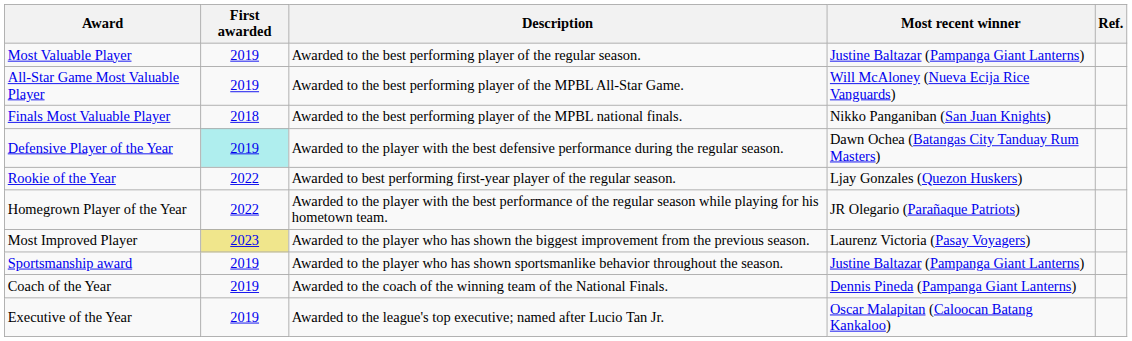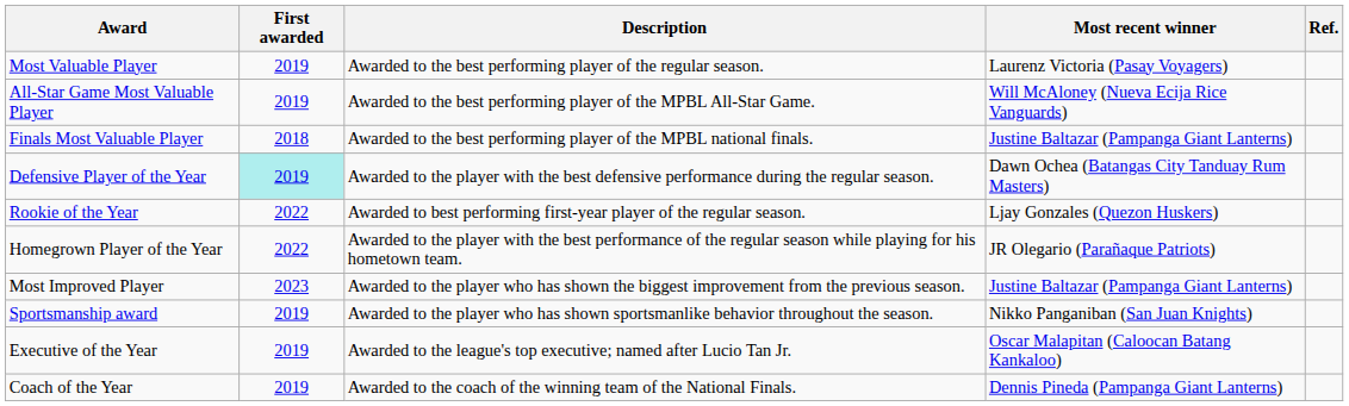 <table class="wikitable sortable">
 <tr>
 <th>Award</th>
 <th>First awarded</th>
 <th class="unsortable">Description</th>
 <th>Most recent winner</th>
 <th class="unsortable">Ref.</th>
 </tr>
 <tr>
 <td><a href='#'>Most Valuable Player</a></td>
 <td align=center><a href='#'>2019</a></td>
 <td>Awarded to the best performing player of the regular season.</td>
-<td><a href='#'>Justine Baltazar</a> (<a href='#'>Pampanga Giant Lanterns</a>)</td>
+<td>Laurenz Victoria (<a href='#'>Pasay Voyagers</a>)</td>
 <td></td>
 </tr>
 <tr>
 <td><a href='#'>All-Star Game Most Valuable Player</a></td>
 <td align=center><a href='#'>2019</a></td>
 <td>Awarded to the best performing player of the MPBL All-Star Game.</td>
 <td><a href='#'>Will McAloney</a> (<a href='#'>Nueva Ecija Rice Vanguards</a>)</td>
 <td></td>
 </tr>
 <tr>
 <td><a href='#'>Finals Most Valuable Player</a></td>
 <td align=center><a href='#'>2018</a></td>
 <td>Awarded to the best performing player of the MPBL national finals.</td>
-<td>Nikko Panganiban (<a href='#'>San Juan Knights</a>)</td>
+<td><a href='#'>Justine Baltazar</a> (<a href='#'>Pampanga Giant Lanterns</a>)</td>
 <td></td>
 </tr>
 <tr>
 <td><a href='#'>Defensive Player of the Year</a></td>
 <td align=center style="background: paleturquoise;"><a href='#'>2019</a></td>
 <td>Awarded to the player with the best defensive performance during the regular season.</td>
 <td>Dawn Ochea (<a href='#'>Batangas City Tanduay Rum Masters</a>)</td>
 <td></td>
 </tr>
 <tr>
 <td><a href='#'>Rookie of the Year</a></td>
 <td align=center><a href='#'>2022</a></td>
 <td>Awarded to best performing first-year player of the regular season.</td>
 <td>Ljay Gonzales (<a href='#'>Quezon Huskers</a>)</td>
 <td></td>
 </tr>
 <tr>
 <td>Homegrown Player of the Year</td>
 <td align=center><a href='#'>2022</a></td>
 <td>Awarded to the player with the best performance of the regular season while playing for his hometown team.</td>
 <td>JR Olegario (<a href='#'>Parañaque Patriots</a>)</td>
 <td></td>
 </tr>
 <tr>
 <td>Most Improved Player</td>
-<td align=center style="background: khaki;"><a href='#'>2023</a></td>
+<td align=center><a href='#'>2023</a></td>
 <td>Awarded to the player who has shown the biggest improvement from the previous season.</td>
-<td>Laurenz Victoria (<a href='#'>Pasay Voyagers</a>)</td>
+<td><a href='#'>Justine Baltazar</a> (<a href='#'>Pampanga Giant Lanterns</a>)</td>
 <td></td>
 </tr>
 <tr>
 <td><a href='#'>Sportsmanship award</a></td>
 <td align="center"><a href='#'>2019</a></td>
 <td>Awarded to the player who has shown sportsmanlike behavior throughout the season.</td>
-<td><a href='#'>Justine Baltazar</a> (<a href='#'>Pampanga Giant Lanterns</a>)</td>
+<td>Nikko Panganiban (<a href='#'>San Juan Knights</a>)</td>
+<td></td>
+</tr>
+<tr>
+<td>Executive of the Year</td>
+<td align=center><a href='#'>2019</a></td>
+<td>Awarded to the league's top executive; named after Lucio Tan Jr.</td>
+<td><a href='#'>Oscar Malapitan</a> (<a href='#'>Caloocan Batang Kankaloo</a>)</td>
 <td></td>
 </tr>
 <tr>
 <td>Coach of the Year</td>
 <td align=center><a href='#'>2019</a></td>
 <td>Awarded to the coach of the winning team of the National Finals.</td>
 <td><a href='#'>Dennis Pineda</a> (<a href='#'>Pampanga Giant Lanterns</a>)</td>
 <td></td>
 </tr>
-<tr>
-<td>Executive of the Year</td>
-<td align=center><a href='#'>2019</a></td>
-<td>Awarded to the league's top executive; named after Lucio Tan Jr.</td>
-<td><a href='#'>Oscar Malapitan</a> (<a href='#'>Caloocan Batang Kankaloo</a>)</td>
-<td></td>
-</tr>
 </table>
